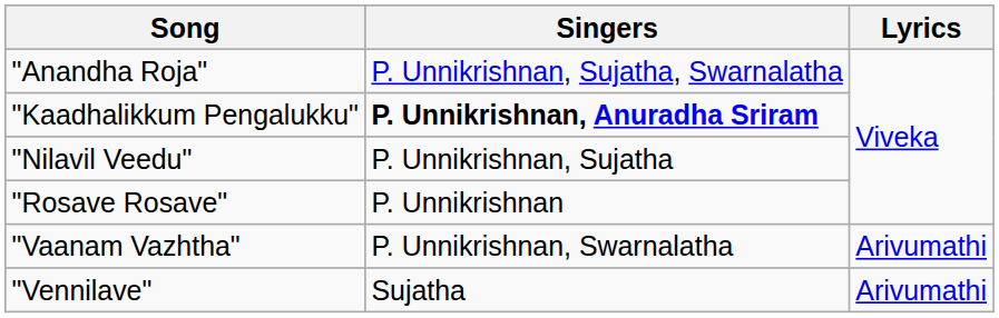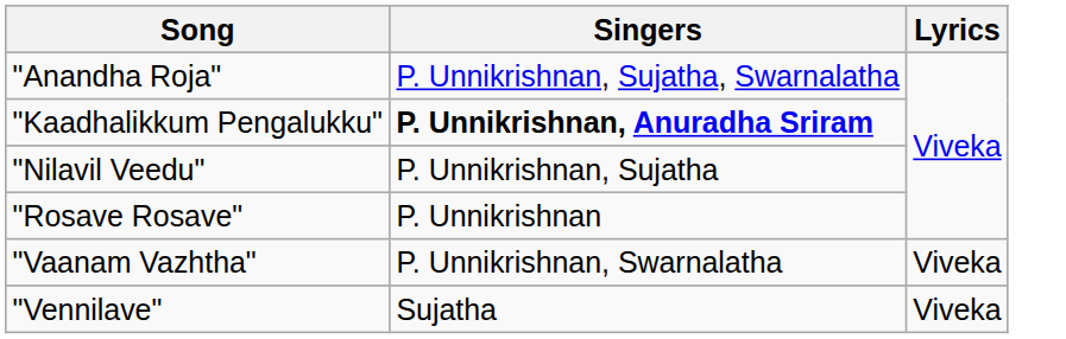 <table class="wikitable" style="font-size:95%;">
 <tr>
 <th>Song</th>
 <th>Singers</th>
 <th>Lyrics</th>
 </tr>
 <tr>
 <td>"Anandha Roja"</td>
 <td><a href='#'>P. Unnikrishnan</a>, <a href='#'>Sujatha</a>, <a href='#'>Swarnalatha</a></td>
 <td rowspan=4><a href='#'>Viveka</a></td>
 </tr>
 <tr>
 <td>"Kaadhalikkum Pengalukku"</td>
 <td><strong>P. Unnikrishnan, <a href='#'>Anuradha Sriram</a></strong></td>
 </tr>
 <tr>
 <td>"Nilavil Veedu"</td>
 <td>P. Unnikrishnan, Sujatha</td>
 </tr>
 <tr>
 <td>"Rosave Rosave"</td>
 <td>P. Unnikrishnan</td>
 </tr>
 <tr>
 <td>"Vaanam Vazhtha"</td>
 <td>P. Unnikrishnan, Swarnalatha</td>
-<td><a href='#'>Arivumathi</a></td>
+<td>Viveka</td>
 </tr>
 <tr>
 <td>"Vennilave"</td>
 <td>Sujatha</td>
-<td><a href='#'>Arivumathi</a></td>
+<td>Viveka</td>
 </tr>
 </table>
